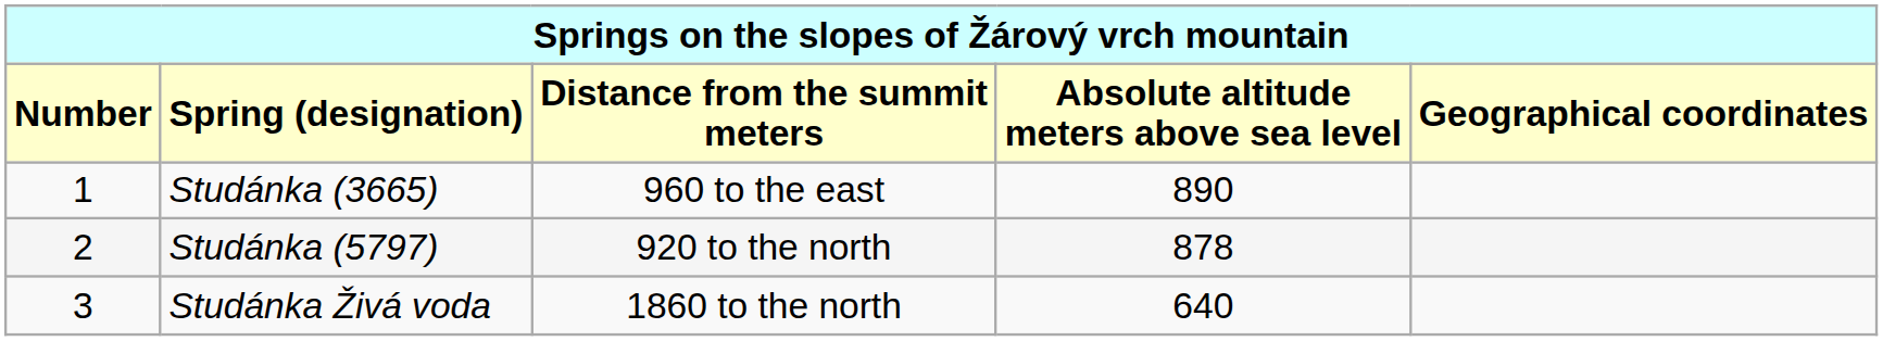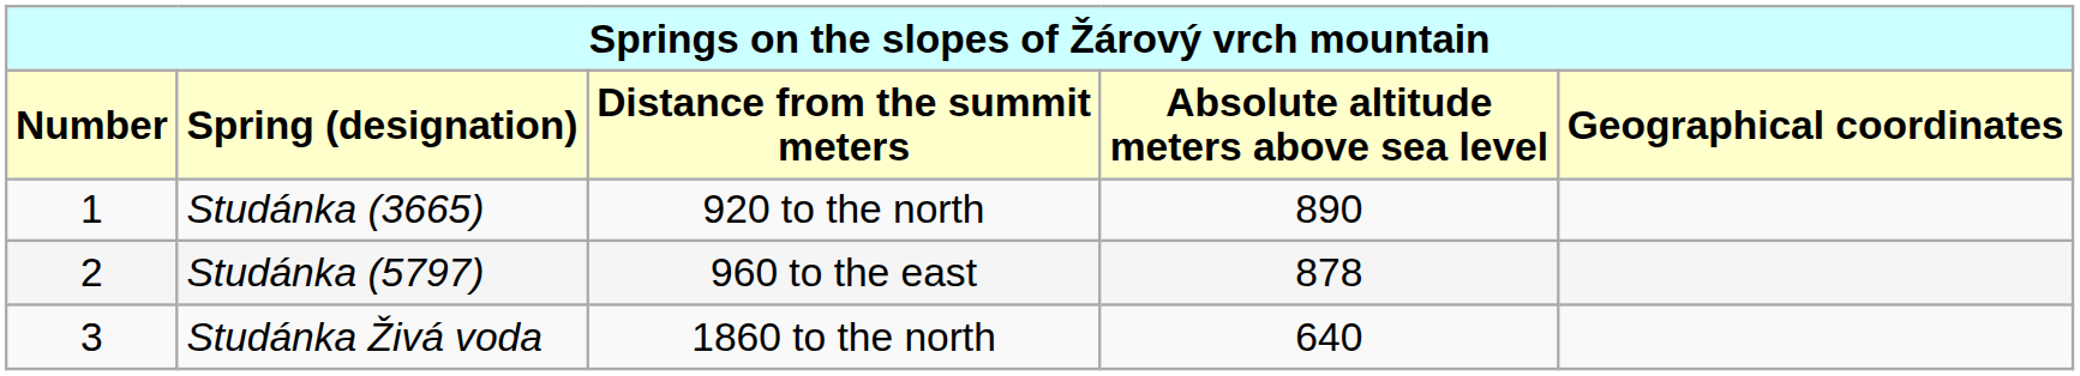 <table class="wikitable" style="font-size:90%">
 <tr>
 <td colspan="5" align="center" bgcolor="#CCFFFF"> <strong>Springs on the slopes of Žárový vrch mountain</strong></td>
 </tr>
 <tr bgcolor="#FFFFCC">
 <td align="center"><strong>Number</strong></td>
 <td><strong>Spring (designation)</strong></td>
 <td align="center"><strong>Distance from the summit</strong><br><strong>meters</strong></td>
 <td align="center"><strong>Absolute altitude</strong><br><strong>meters above sea level</strong></td>
 <td align="center"><strong>Geographical coordinates</strong></td>
 </tr>
 <tr>
 <td align="center">1</td>
 <td><em>Studánka (3665)</em></td>
-<td align="center">960 to the east</td>
+<td align="center">920 to the north</td>
 <td align="center">890</td>
 <td align="center"></td>
 </tr>
 <tr bgcolor="#F5F5F5">
 <td align="center">2</td>
 <td><em>Studánka (5797)</em></td>
-<td align="center">920 to the north</td>
+<td align="center">960 to the east</td>
 <td align="center">878</td>
 <td align="center"></td>
 </tr>
 <tr>
 <td align="center">3</td>
 <td><em>Studánka Živá voda</em></td>
 <td align="center">1860 to the north</td>
 <td align="center">640</td>
 <td align="center"></td>
 </tr>
 </table>
